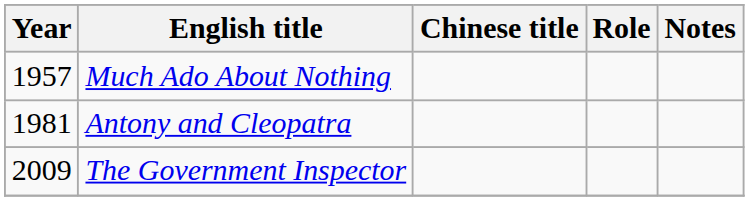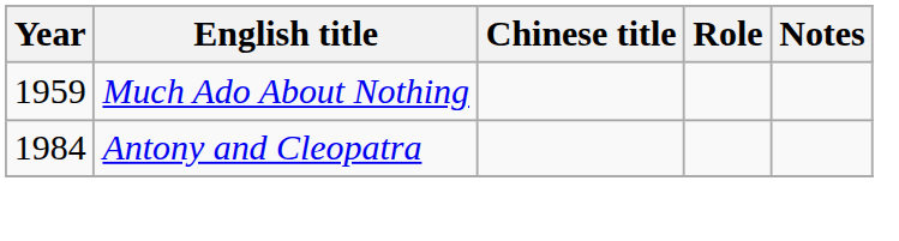 <table class="wikitable">
 <tr>
 <th>Year</th>
 <th>English title</th>
 <th>Chinese title</th>
 <th>Role</th>
 <th>Notes</th>
 </tr>
 <tr>
-<td>1957</td>
+<td>1959</td>
 <td><em><a href='#'>Much Ado About Nothing</a></em></td>
 <td></td>
 <td></td>
 <td></td>
 </tr>
 <tr>
-<td>1981</td>
+<td>1984</td>
 <td><em><a href='#'>Antony and Cleopatra</a></em></td>
-<td></td>
-<td></td>
-<td></td>
-</tr>
-<tr>
-<td>2009</td>
-<td><em><a href='#'>The Government Inspector</a></em></td>
 <td></td>
 <td></td>
 <td></td>
 </tr>
 <tr>
 </tr>
 </table>
